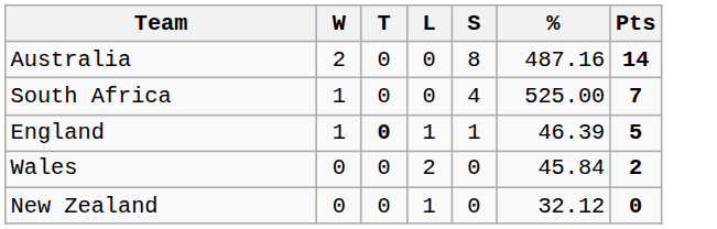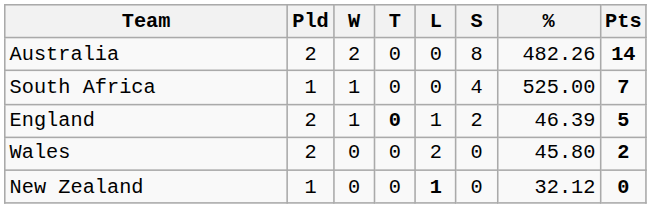 <table class="wikitable" border="1" style="text-align:center;">
 <tr>
 <th width=175>Team</th>
+<th width=20 abbr="Played">Pld</th>
 <th width=20 abbr="Won">W</th>
 <th width=20 abbr="Tied">T</th>
 <th width=20 abbr="Lost">L</th>
 <th width=20 abbr="Skins">S</th>
 <th width=60 abbr="Percentage">%</th>
 <th width=20 abbr="Points">Pts</th>
 </tr>
 <tr style="background:#f9f9f9;">
 <td style="text-align:left;"> Australia</td>
 <td>2</td>
+<td>2</td>
 <td>0</td>
 <td>0</td>
 <td>8</td>
-<td style="text-align:right;">487.16</td>
+<td style="text-align:right;">482.26</td>
 <td><strong>14</strong></td>
 </tr>
 <tr style="background:#f9f9f9;">
 <td style="text-align:left;"> South Africa</td>
+<td>1</td>
 <td>1</td>
 <td>0</td>
 <td>0</td>
 <td>4</td>
 <td style="text-align:right;">525.00</td>
 <td><strong>7</strong></td>
 </tr>
 <tr style="background:#f9f9f9;">
 <td style="text-align:left;"> England</td>
+<td>2</td>
 <td>1</td>
 <td><strong>0</strong></td>
 <td>1</td>
-<td>1</td>
+<td>2</td>
 <td style="text-align:right;">46.39</td>
 <td><strong>5</strong></td>
 </tr>
 <tr style="background:#f9f9f9;">
 <td style="text-align:left;"> Wales</td>
+<td>2</td>
 <td>0</td>
 <td>0</td>
 <td>2</td>
 <td>0</td>
-<td style="text-align:right;">45.84</td>
+<td style="text-align:right;">45.80</td>
 <td><strong>2</strong></td>
 </tr>
 <tr style="background:#f9f9f9;">
 <td style="text-align:left;"> New Zealand</td>
+<td>1</td>
 <td>0</td>
 <td>0</td>
-<td>1</td>
+<td><strong>1</strong></td>
 <td>0</td>
 <td style="text-align:right;">32.12</td>
 <td><strong>0</strong></td>
 </tr>
 </table>
